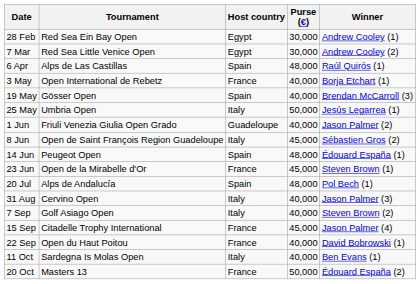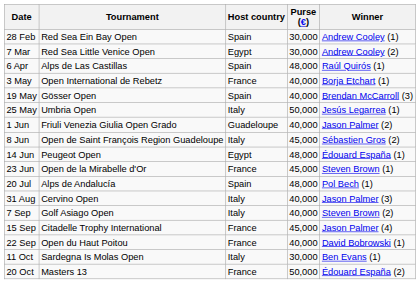 <table class="wikitable" style="font-size:95%;">
 <tr>
 <th>Date</th>
 <th>Tournament</th>
 <th>Host country</th>
 <th>Purse<br>(<a href='#'>€</a>)</th>
 <th>Winner</th>
 </tr>
 <tr>
 <td>28 Feb</td>
 <td>Red Sea Ein Bay Open</td>
-<td>Egypt</td>
+<td>Spain</td>
 <td align=right>30,000</td>
 <td> <a href='#'>Andrew Cooley</a> (1)</td>
 </tr>
 <tr>
 <td>7 Mar</td>
 <td>Red Sea Little Venice Open</td>
 <td>Egypt</td>
 <td align=right>30,000</td>
 <td> <a href='#'>Andrew Cooley</a> (2)</td>
 </tr>
 <tr>
 <td>6 Apr</td>
 <td>Alps de Las Castillas</td>
 <td>Spain</td>
 <td align=right>48,000</td>
 <td> <a href='#'>Raúl Quirós</a> (1)</td>
 </tr>
 <tr>
 <td>3 May</td>
 <td>Open International de Rebetz</td>
 <td>France</td>
 <td align=right>40,000</td>
 <td> <a href='#'>Borja Etchart</a> (1)</td>
 </tr>
 <tr>
 <td>19 May</td>
 <td>Gösser Open</td>
 <td>Spain</td>
 <td align=right>40,000</td>
 <td> <a href='#'>Brendan McCarroll</a> (3)</td>
 </tr>
 <tr>
 <td>25 May</td>
 <td>Umbria Open</td>
 <td>Italy</td>
 <td align=right>50,000</td>
 <td> <a href='#'>Jesús Legarrea</a> (1)</td>
 </tr>
 <tr>
 <td>1 Jun</td>
 <td>Friuli Venezia Giulia Open Grado</td>
 <td>Guadeloupe</td>
 <td align=right>40,000</td>
 <td> <a href='#'>Jason Palmer</a> (2)</td>
 </tr>
 <tr>
 <td>8 Jun</td>
 <td>Open de Saint François Region Guadeloupe</td>
 <td>Italy</td>
 <td align=right>45,000</td>
 <td> <a href='#'>Sébastien Gros</a> (2)</td>
 </tr>
 <tr>
 <td>14 Jun</td>
 <td>Peugeot Open</td>
-<td>Spain</td>
+<td>Egypt</td>
 <td align=right>48,000</td>
 <td> <a href='#'>Édouard España</a> (1)</td>
 </tr>
 <tr>
 <td>23 Jun</td>
 <td>Open de la Mirabelle d'Or</td>
 <td>France</td>
 <td align=right>45,000</td>
 <td> <a href='#'>Steven Brown</a> (1)</td>
 </tr>
 <tr>
 <td>20 Jul</td>
 <td>Alps de Andalucía</td>
 <td>Spain</td>
 <td align=right>48,000</td>
 <td> <a href='#'>Pol Bech</a> (1)</td>
 </tr>
 <tr>
 <td>31 Aug</td>
 <td>Cervino Open</td>
 <td>Italy</td>
 <td align=right>40,000</td>
 <td> <a href='#'>Jason Palmer</a> (3)</td>
 </tr>
 <tr>
 <td>7 Sep</td>
 <td>Golf Asiago Open</td>
 <td>Italy</td>
 <td align=right>40,000</td>
 <td> <a href='#'>Steven Brown</a> (2)</td>
 </tr>
 <tr>
 <td>15 Sep</td>
 <td>Citadelle Trophy International</td>
 <td>France</td>
 <td align=right>45,000</td>
 <td> <a href='#'>Jason Palmer</a> (4)</td>
 </tr>
 <tr>
 <td>22 Sep</td>
 <td>Open du Haut Poitou</td>
 <td>France</td>
 <td align=right>40,000</td>
 <td> <a href='#'>David Bobrowski</a> (1)</td>
 </tr>
 <tr>
 <td>11 Oct</td>
 <td>Sardegna Is Molas Open</td>
 <td>Italy</td>
-<td align=right>40,000</td>
+<td align=right>30,000</td>
 <td> <a href='#'>Ben Evans</a> (1)</td>
 </tr>
 <tr>
 <td>20 Oct</td>
 <td>Masters 13</td>
 <td>France</td>
 <td align=right>50,000</td>
 <td> <a href='#'>Édouard España</a> (2)</td>
 </tr>
 </table>
